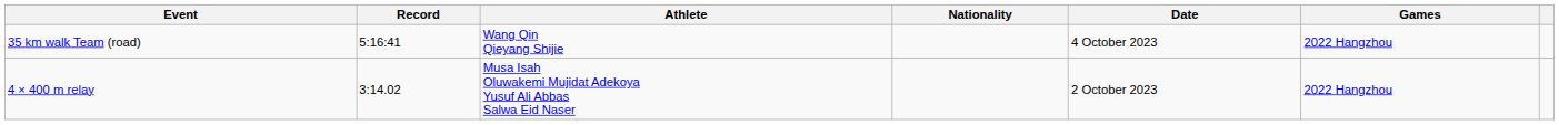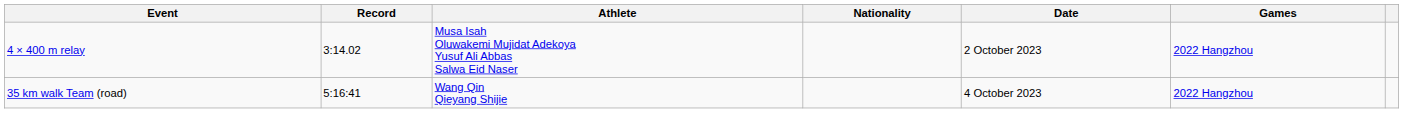 <table class="wikitable" style="font-size: 95%; width: 95%;">
 <tr>
 <th>Event</th>
 <th>Record</th>
 <th>Athlete</th>
 <th>Nationality</th>
 <th>Date</th>
 <th>Games</th>
 <th></th>
 </tr>
 <tr>
+<td><a href='#'>4 × 400 m relay</a></td>
+<td>3:14.02</td>
+<td><a href='#'>Musa Isah</a><br><a href='#'>Oluwakemi Mujidat Adekoya</a><br><a href='#'>Yusuf Ali Abbas</a><br><a href='#'>Salwa Eid Naser</a></td>
+<td></td>
+<td>2 October 2023</td>
+<td><a href='#'>2022 Hangzhou</a></td>
+<td></td>
+</tr>
+<tr>
 <td><a href='#'>35 km walk Team</a> (road)</td>
 <td>5:16:41</td>
 <td><a href='#'>Wang Qin</a><br><a href='#'>Qieyang Shijie</a></td>
 <td></td>
 <td>4 October 2023</td>
 <td><a href='#'>2022 Hangzhou</a></td>
 <td></td>
 </tr>
-<tr>
-<td><a href='#'>4 × 400 m relay</a></td>
-<td>3:14.02</td>
-<td><a href='#'>Musa Isah</a><br><a href='#'>Oluwakemi Mujidat Adekoya</a><br><a href='#'>Yusuf Ali Abbas</a><br><a href='#'>Salwa Eid Naser</a></td>
-<td></td>
-<td>2 October 2023</td>
-<td><a href='#'>2022 Hangzhou</a></td>
-<td></td>
-</tr>
 </table>
